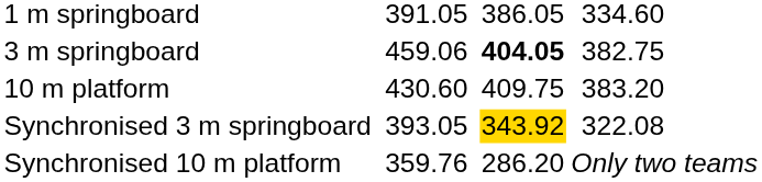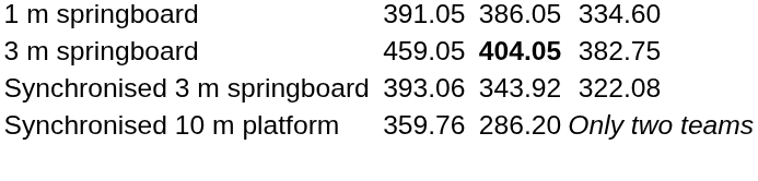 <table>
 <tr>
 <td>1 m springboard</td>
 <td></td>
 <td>391.05</td>
 <td></td>
 <td>386.05</td>
 <td></td>
 <td>334.60</td>
 </tr>
 <tr>
 <td>3 m springboard</td>
 <td></td>
-<td>459.06</td>
+<td>459.05</td>
 <td></td>
 <td><strong>404.05</strong></td>
 <td></td>
 <td>382.75</td>
 </tr>
 <tr>
-<td>10 m platform</td>
-<td></td>
-<td>430.60</td>
-<td></td>
-<td>409.75</td>
-<td></td>
-<td>383.20</td>
-</tr>
-<tr>
 <td>Synchronised 3 m springboard</td>
 <td></td>
-<td>393.05</td>
+<td>393.06</td>
 <td></td>
-<td style="background: gold;">343.92</td>
+<td>343.92</td>
 <td></td>
 <td>322.08</td>
 </tr>
 <tr>
 <td>Synchronised 10 m platform</td>
 <td></td>
 <td>359.76</td>
 <td></td>
 <td>286.20</td>
 <td colspan=2 align=center><em>Only two teams</em></td>
 </tr>
 </table>
